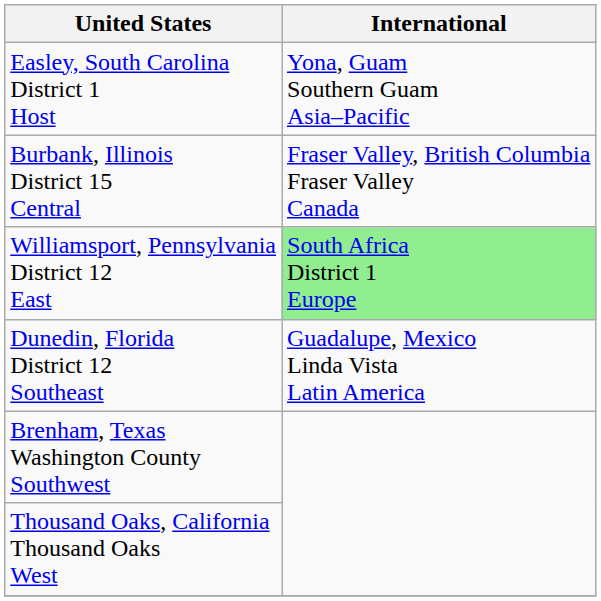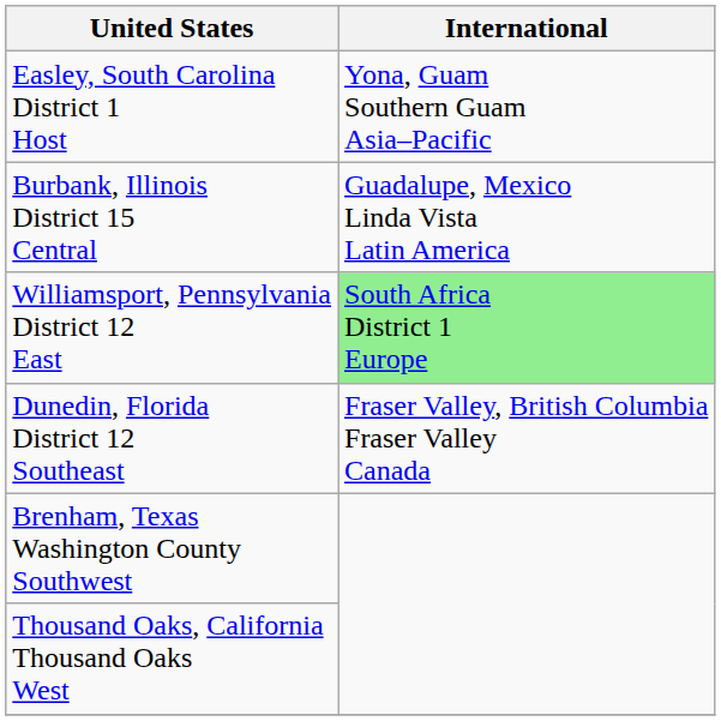 <table class="wikitable">
 <tr>
 <th>United States</th>
 <th>International</th>
 </tr>
 <tr>
 <td> <a href='#'>Easley, South Carolina</a><br>District 1<br><a href='#'>Host</a></td>
 <td> <a href='#'>Yona</a>, <a href='#'>Guam</a><br>Southern Guam<br><a href='#'>Asia–Pacific</a></td>
 </tr>
 <tr>
 <td> <a href='#'>Burbank</a>, <a href='#'>Illinois</a><br>District 15<br><a href='#'>Central</a></td>
-<td> <a href='#'>Fraser Valley</a>, <a href='#'>British Columbia</a><br>Fraser Valley<br><a href='#'>Canada</a></td>
+<td> <a href='#'>Guadalupe</a>, <a href='#'>Mexico</a><br>Linda Vista<br><a href='#'>Latin America</a></td>
 </tr>
 <tr>
 <td> <a href='#'>Williamsport</a>, <a href='#'>Pennsylvania</a><br>District 12<br><a href='#'>East</a></td>
 <td style="background: lightgreen;"> <a href='#'>South Africa</a><br>District 1<br><a href='#'>Europe</a></td>
 </tr>
 <tr>
 <td> <a href='#'>Dunedin</a>, <a href='#'>Florida</a><br>District 12<br><a href='#'>Southeast</a></td>
-<td> <a href='#'>Guadalupe</a>, <a href='#'>Mexico</a><br>Linda Vista<br><a href='#'>Latin America</a></td>
+<td> <a href='#'>Fraser Valley</a>, <a href='#'>British Columbia</a><br>Fraser Valley<br><a href='#'>Canada</a></td>
 </tr>
 <tr>
 <td> <a href='#'>Brenham</a>, <a href='#'>Texas</a><br>Washington County<br><a href='#'>Southwest</a></td>
 <td rowspan=2></td>
 </tr>
 <tr>
 <td> <a href='#'>Thousand Oaks</a>,  <a href='#'>California</a><br>Thousand Oaks<br><a href='#'>West</a></td>
 </tr>
 <tr>
 </tr>
 </table>
